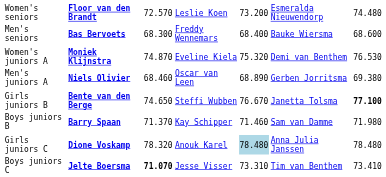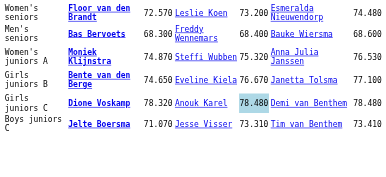 <table>
 <tr>
 <td>Women's seniors</td>
 <td><strong><a href='#'>Floor van den Brandt</a></strong></td>
 <td>72.570</td>
 <td><a href='#'>Leslie Koen</a></td>
 <td>73.200</td>
 <td><a href='#'>Esmeralda Nieuwendorp</a></td>
 <td>74.480</td>
 </tr>
 <tr>
 <td>Men's seniors</td>
 <td><strong><a href='#'>Bas Bervoets</a></strong></td>
 <td>68.300</td>
 <td><a href='#'>Freddy Wennemars</a></td>
 <td>68.400</td>
 <td><a href='#'>Bauke Wiersma</a></td>
 <td>68.600</td>
 </tr>
 <tr>
 <td colspan=7></td>
 </tr>
 <tr>
 <td>Women's juniors A</td>
 <td><strong><a href='#'>Moniek Klijnstra</a></strong></td>
 <td>74.870</td>
-<td><a href='#'>Eveline Kiela</a></td>
+<td><a href='#'>Steffi Wubben</a></td>
 <td>75.320</td>
-<td><a href='#'>Demi van Benthem</a></td>
+<td><a href='#'>Anna Julia Janssen</a></td>
 <td>76.530</td>
-</tr>
-<tr>
-<td>Men's juniors A</td>
-<td><strong><a href='#'>Niels Olivier</a></strong></td>
-<td>68.460</td>
-<td><a href='#'>Oscar van Leen</a></td>
-<td>68.890</td>
-<td><a href='#'>Gerben Jorritsma</a></td>
-<td>69.380</td>
 </tr>
 <tr>
 <td colspan=7></td>
 </tr>
 <tr>
 <td>Girls juniors B</td>
 <td><strong><a href='#'>Bente van den Berge</a></strong></td>
 <td>74.650</td>
-<td><a href='#'>Steffi Wubben</a></td>
+<td><a href='#'>Eveline Kiela</a></td>
 <td>76.670</td>
 <td><a href='#'>Janetta Tolsma</a></td>
-<td><strong>77.100</strong></td>
-</tr>
-<tr>
-<td>Boys juniors B</td>
-<td><strong><a href='#'>Barry Spaan</a></strong></td>
-<td>71.370</td>
-<td><a href='#'>Kay Schipper</a></td>
-<td>71.460</td>
-<td><a href='#'>Sam van Damme</a></td>
-<td>71.980</td>
+<td>77.100</td>
 </tr>
 <tr>
 <td colspan=7></td>
 </tr>
 <tr>
 <td>Girls juniors C</td>
 <td><strong><a href='#'>Dione Voskamp</a></strong></td>
 <td>78.320</td>
 <td><a href='#'>Anouk Karel</a></td>
 <td style="background: lightblue;">78.480</td>
-<td><a href='#'>Anna Julia Janssen</a></td>
+<td><a href='#'>Demi van Benthem</a></td>
 <td>78.480</td>
 </tr>
 <tr>
 <td>Boys juniors C</td>
 <td><strong><a href='#'>Jelte Boersma</a></strong></td>
-<td><strong>71.070</strong></td>
+<td>71.070</td>
 <td><a href='#'>Jesse Visser</a></td>
 <td>73.310</td>
 <td><a href='#'>Tim van Benthem</a></td>
 <td>73.410</td>
 </tr>
 </table>
